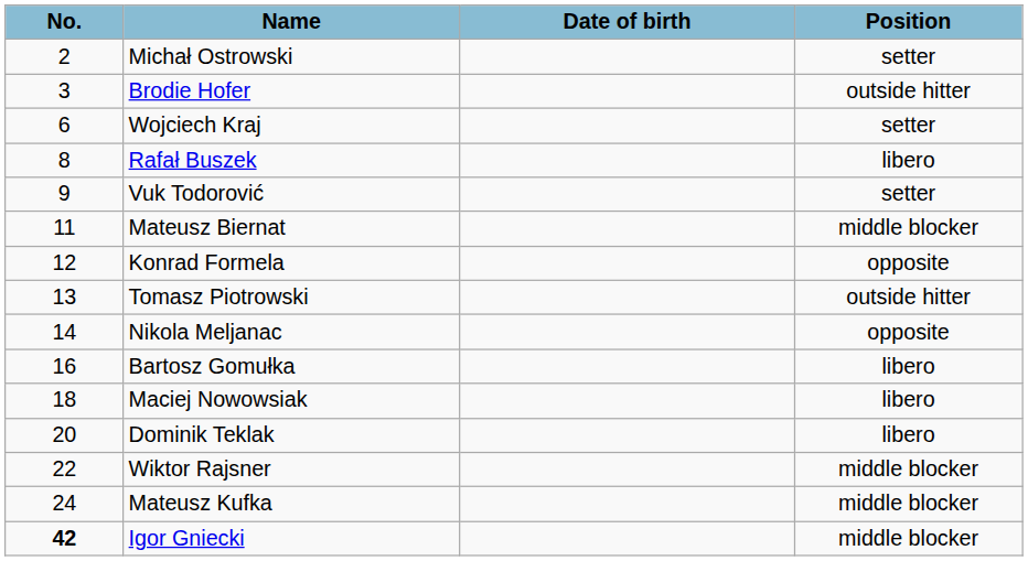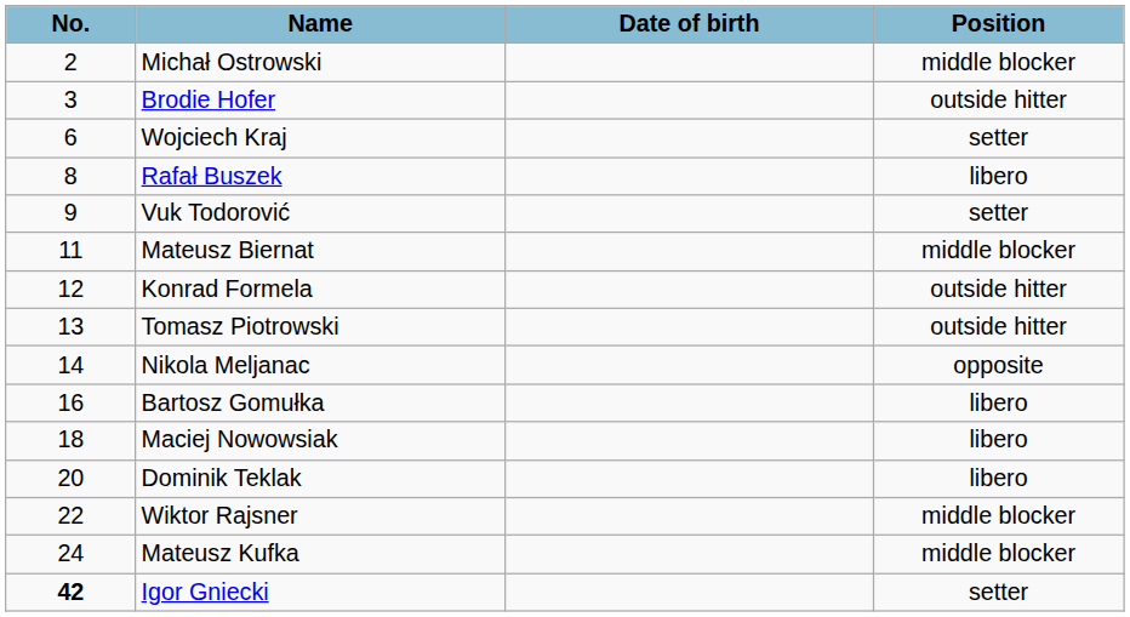 <table class="wikitable sortable" style="font-size:100%; text-align:center;">
 <tr>
 <th style="color:#000000; background-color:#88BCD3; width:5em">No.</th>
 <th style="color:#000000; background-color:#88BCD3; width:15em">Name</th>
 <th style="color:#000000; background-color:#88BCD3; width:15em">Date of birth</th>
 <th style="color:#000000; background-color:#88BCD3; width:10em">Position</th>
 </tr>
 <tr>
 <td>2</td>
 <td align=left> Michał Ostrowski</td>
 <td align=right></td>
-<td>setter</td>
+<td>middle blocker</td>
 </tr>
 <tr>
 <td>3</td>
 <td align=left> <a href='#'>Brodie Hofer</a></td>
 <td align=right></td>
 <td>outside hitter</td>
 </tr>
 <tr>
 <td>6</td>
 <td align=left> Wojciech Kraj</td>
 <td align=right></td>
 <td>setter</td>
 </tr>
 <tr>
 <td>8</td>
 <td align=left> <a href='#'>Rafał Buszek</a></td>
 <td align=right></td>
 <td>libero</td>
 </tr>
 <tr>
 <td>9</td>
 <td align=left> Vuk Todorović</td>
 <td align=right></td>
 <td>setter</td>
 </tr>
 <tr>
 <td>11</td>
 <td align=left> Mateusz Biernat</td>
 <td align=right></td>
 <td>middle blocker</td>
 </tr>
 <tr>
 <td>12</td>
 <td align=left> Konrad Formela</td>
 <td align=right></td>
-<td>opposite</td>
+<td>outside hitter</td>
 </tr>
 <tr>
 <td>13</td>
 <td align=left> Tomasz Piotrowski</td>
 <td align=right></td>
 <td>outside hitter</td>
 </tr>
 <tr>
 <td>14</td>
 <td align=left> Nikola Meljanac</td>
 <td align=right></td>
 <td>opposite</td>
 </tr>
 <tr>
 <td>16</td>
 <td align=left> Bartosz Gomułka</td>
 <td align=right></td>
 <td>libero</td>
 </tr>
 <tr>
 <td>18</td>
 <td align=left> Maciej Nowowsiak</td>
 <td align=right></td>
 <td>libero</td>
 </tr>
 <tr>
 <td>20</td>
 <td align=left> Dominik Teklak</td>
 <td align=right></td>
 <td>libero</td>
 </tr>
 <tr>
 <td>22</td>
 <td align=left> Wiktor Rajsner</td>
 <td align=right></td>
 <td>middle blocker</td>
 </tr>
 <tr>
 <td>24</td>
 <td align=left> Mateusz Kufka</td>
 <td align=right></td>
 <td>middle blocker</td>
 </tr>
 <tr>
 <td><strong>42</strong></td>
 <td align=left> <a href='#'>Igor Gniecki</a></td>
 <td align=right></td>
-<td>middle blocker</td>
+<td>setter</td>
 </tr>
 </table>
